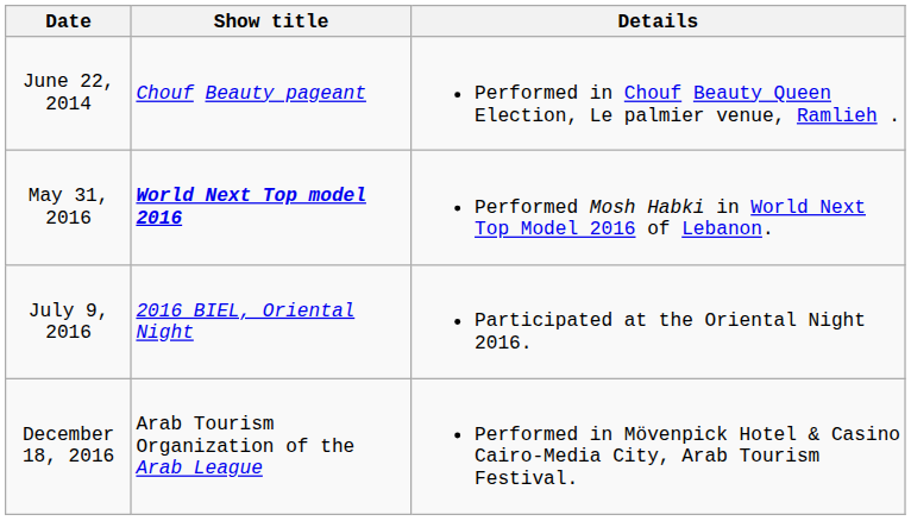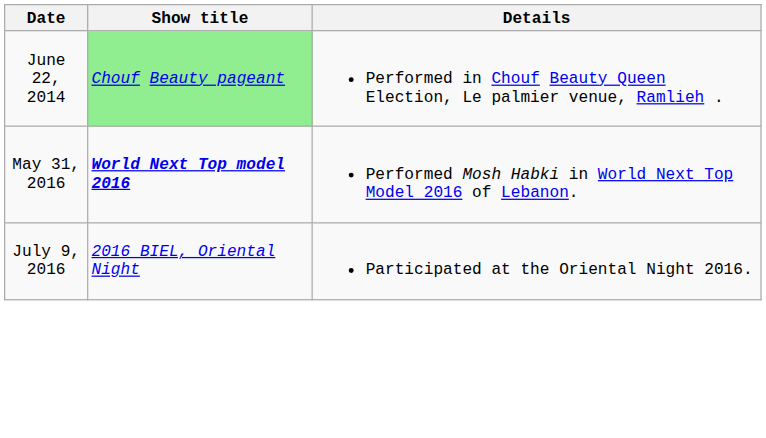 <table class="wikitable">
 <tr>
 <th style="text-align:center; width:120px;">Date</th>
 <th style="text-align:center; width:400px;">Show title</th>
 <th style="text-align:center; width:800px;">Details</th>
 </tr>
 <tr>
 <td style="text-align:center;">June 22, 2014</td>
-<td><em><a href='#'>Chouf</a> <a href='#'>Beauty pageant</a></em></td>
+<td style="background: lightgreen;"><em><a href='#'>Chouf</a> <a href='#'>Beauty pageant</a></em></td>
 <td><br><ul><li>Performed in <a href='#'>Chouf</a> <a href='#'>Beauty Queen</a> Election, Le palmier venue, <a href='#'>Ramlieh</a> .</li></ul></td>
 </tr>
 <tr>
 <td style="text-align:center;">May 31, 2016</td>
 <td><strong><em><a href='#'>World Next Top model 2016</a></em></strong></td>
 <td><br><ul><li>Performed <em>Mosh Habki</em> in <a href='#'>World Next Top Model 2016</a> of <a href='#'>Lebanon</a>.</li></ul></td>
 </tr>
 <tr>
 <td style="text-align:center;">July 9, 2016</td>
 <td><em><a href='#'>2016 BIEL, Oriental Night</a></em></td>
 <td><br><ul><li>Participated at the Oriental Night 2016.</li></ul></td>
 </tr>
-<tr>
-<td style="text-align:center;">December 18, 2016</td>
-<td>Arab Tourism Organization of the <em><a href='#'>Arab League</a></em></td>
-<td><br><ul><li>Performed in Mövenpick Hotel & Casino Cairo-Media City, Arab Tourism Festival.</li></ul></td>
-</tr>
 </table>
